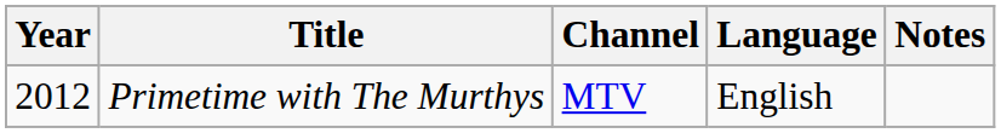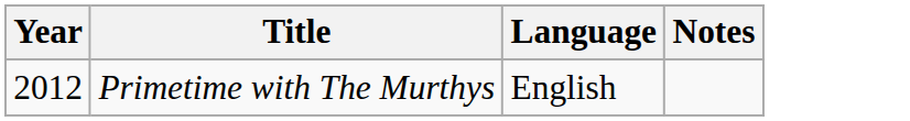 <table class="wikitable sortable">
 <tr>
 <th>Year</th>
 <th>Title</th>
-<th>Channel</th>
 <th>Language</th>
 <th>Notes</th>
 </tr>
 <tr>
 <td>2012</td>
 <td><em>Primetime with The Murthys</em></td>
-<td><a href='#'>MTV</a></td>
 <td>English</td>
 <td></td>
 </tr>
 </table>
